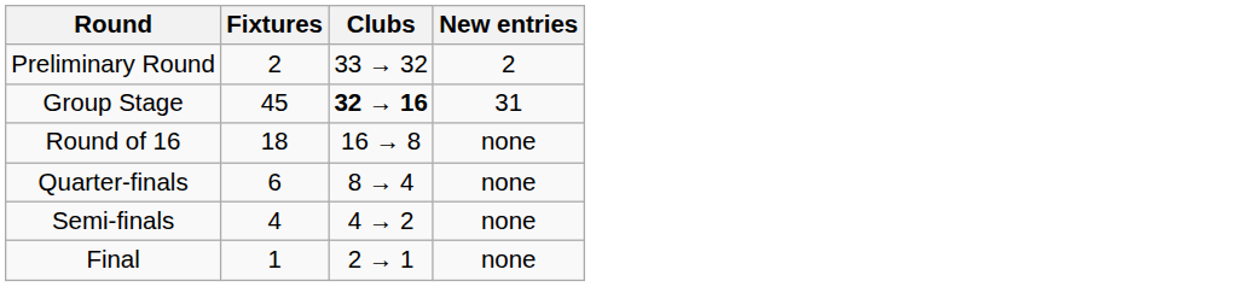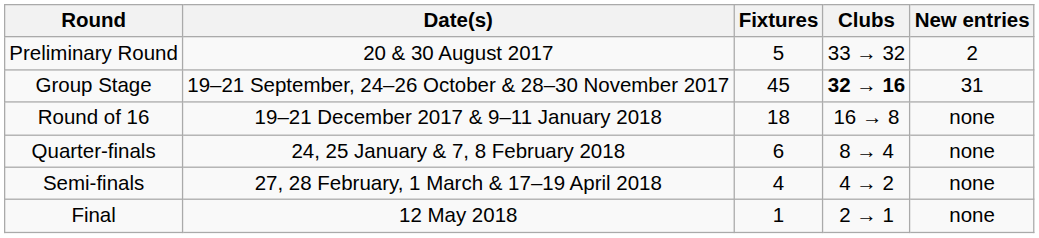 <table class="wikitable" style="text-align:center">
 <tr>
 <th>Round</th>
+<th>Date(s)</th>
 <th>Fixtures</th>
 <th>Clubs</th>
 <th>New entries</th>
 </tr>
 <tr>
 <td>Preliminary Round</td>
-<td>2</td>
+<td>20 & 30 August 2017</td>
+<td>5</td>
 <td>33 → 32</td>
 <td>2</td>
 </tr>
 <tr>
 <td>Group Stage</td>
+<td>19–21 September, 24–26 October & 28–30 November 2017</td>
 <td>45</td>
 <td><strong>32 → 16</strong></td>
 <td>31</td>
 </tr>
 <tr>
 <td>Round of 16</td>
+<td>19–21 December 2017 & 9–11 January 2018</td>
 <td>18</td>
 <td>16 → 8</td>
 <td>none</td>
 </tr>
 <tr>
 <td>Quarter-finals</td>
+<td>24, 25 January & 7, 8 February 2018</td>
 <td>6</td>
 <td>8 → 4</td>
 <td>none</td>
 </tr>
 <tr>
 <td>Semi-finals</td>
+<td>27, 28 February, 1 March & 17–19 April 2018</td>
 <td>4</td>
 <td>4 → 2</td>
 <td>none</td>
 </tr>
 <tr>
 <td>Final</td>
+<td>12 May 2018</td>
 <td>1</td>
 <td>2 → 1</td>
 <td>none</td>
 </tr>
 </table>
